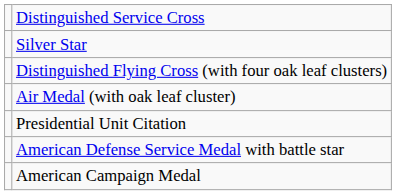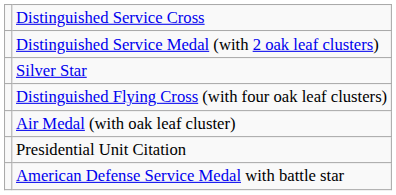 <table class="wikitable">
 <tr>
 <td></td>
 <td><a href='#'>Distinguished Service Cross</a></td>
+</tr>
+<tr>
+<td></td>
+<td><a href='#'>Distinguished Service Medal</a> (with <a href='#'>2 oak leaf clusters</a>)</td>
 </tr>
 <tr>
 <td></td>
 <td><a href='#'>Silver Star</a></td>
 </tr>
 <tr>
 <td></td>
 <td><a href='#'>Distinguished Flying Cross</a> (with four oak leaf clusters)</td>
 </tr>
 <tr>
 <td></td>
 <td><a href='#'>Air Medal</a> (with oak leaf cluster)</td>
 </tr>
 <tr>
 <td></td>
 <td>Presidential Unit Citation</td>
 </tr>
 <tr>
 <td></td>
 <td><a href='#'>American Defense Service Medal</a> with battle star</td>
 </tr>
-<tr>
-<td></td>
-<td>American Campaign Medal</td>
-</tr>
 </table>
